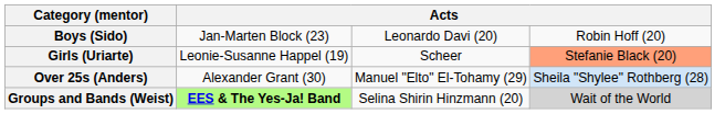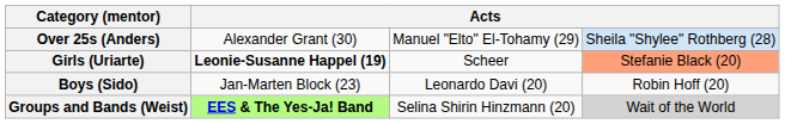 <table class="wikitable" style="font-size:90%; text-align:center">
 <tr>
 <th>Category (mentor)</th>
 <th colspan="3">Acts</th>
+</tr>
+<tr>
+<th>Over 25s (Anders)</th>
+<td>Alexander Grant (30)</td>
+<td>Manuel "Elto" El-Tohamy (29)</td>
+<td style="background:#d1e5f8">Sheila "Shylee" Rothberg (28)</td>
+</tr>
+<tr>
+<th>Girls (Uriarte)</th>
+<td><strong>Leonie-Susanne Happel (19)</strong></td>
+<td>Scheer</td>
+<td style="background: lightsalmon;">Stefanie Black (20)</td>
 </tr>
 <tr>
 <th>Boys (Sido)</th>
 <td>Jan-Marten Block (23)</td>
 <td>Leonardo Davi (20)</td>
 <td>Robin Hoff (20)</td>
 </tr>
 <tr>
-<th>Girls (Uriarte)</th>
-<td>Leonie-Susanne Happel (19)</td>
-<td>Scheer</td>
-<td style="background: lightsalmon;">Stefanie Black (20)</td>
-</tr>
-<tr>
-<th>Over 25s (Anders)</th>
-<td>Alexander Grant (30)</td>
-<td>Manuel "Elto" El-Tohamy (29)</td>
-<td style="background:#d1e5f8">Sheila "Shylee" Rothberg (28)</td>
-</tr>
-<tr>
 <th>Groups and Bands (Weist)</th>
 <td style="background:#B4FB84"><strong><a href='#'>EES</a> & The Yes-Ja! Band</strong></td>
 <td>Selina Shirin Hinzmann (20)</td>
 <td style="background:lightgrey">Wait of the World</td>
 </tr>
 </table>
